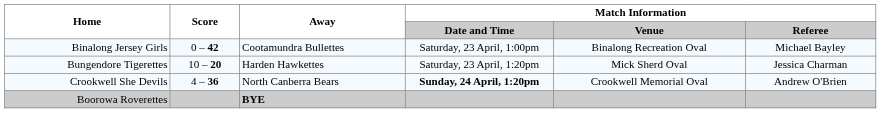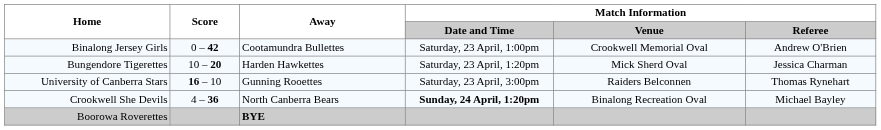 <table border="1" cellpadding="3" cellspacing="0" width="100%" style="border-collapse:collapse;  text-align:center;">
 <tr>
 <th rowspan="2" width="19%">Home</th>
 <th rowspan="2" width="8%">Score</th>
 <th rowspan="2" width="19%">Away</th>
 <th colspan="3">Match Information</th>
 </tr>
 <tr style="background:#CCCCCC">
 <th width="17%">Date and Time</th>
 <th width="22%">Venue</th>
 <th width="50%">Referee</th>
 </tr>
 <tr style="text-align:center; background:#f5faff;">
 <td align="right">Binalong Jersey Girls </td>
 <td>0 – <strong>42</strong></td>
 <td align="left"> Cootamundra Bullettes</td>
 <td>Saturday, 23 April, 1:00pm</td>
-<td>Binalong Recreation Oval</td>
-<td>Michael Bayley</td>
+<td>Crookwell Memorial Oval</td>
+<td>Andrew O'Brien</td>
 </tr>
 <tr style="text-align:center; background:#f5faff;">
 <td align="right">Bungendore Tigerettes </td>
 <td>10 – <strong>20</strong></td>
 <td align="left"> Harden Hawkettes</td>
 <td>Saturday, 23 April, 1:20pm</td>
 <td>Mick Sherd Oval</td>
 <td>Jessica Charman</td>
 </tr>
 <tr style="text-align:center; background:#f5faff;">
+<td align="right">University of Canberra Stars </td>
+<td><strong>16</strong> – 10</td>
+<td align="left"> Gunning Rooettes</td>
+<td>Saturday, 23 April, 3:00pm</td>
+<td>Raiders Belconnen</td>
+<td>Thomas Rynehart</td>
+</tr>
+<tr style="text-align:center; background:#f5faff;">
 <td align="right">Crookwell She Devils </td>
 <td>4 – <strong>36</strong></td>
 <td align="left"> North Canberra Bears</td>
 <td><strong>Sunday, 24 April, 1:20pm</strong></td>
-<td>Crookwell Memorial Oval</td>
-<td>Andrew O'Brien</td>
+<td>Binalong Recreation Oval</td>
+<td>Michael Bayley</td>
 </tr>
 <tr style="text-align:center; background:#CCCCCC;">
 <td align="right">Boorowa Roverettes </td>
 <td></td>
 <td align="left"><strong>BYE</strong></td>
 <td></td>
 <td></td>
 <td></td>
 </tr>
 </table>
